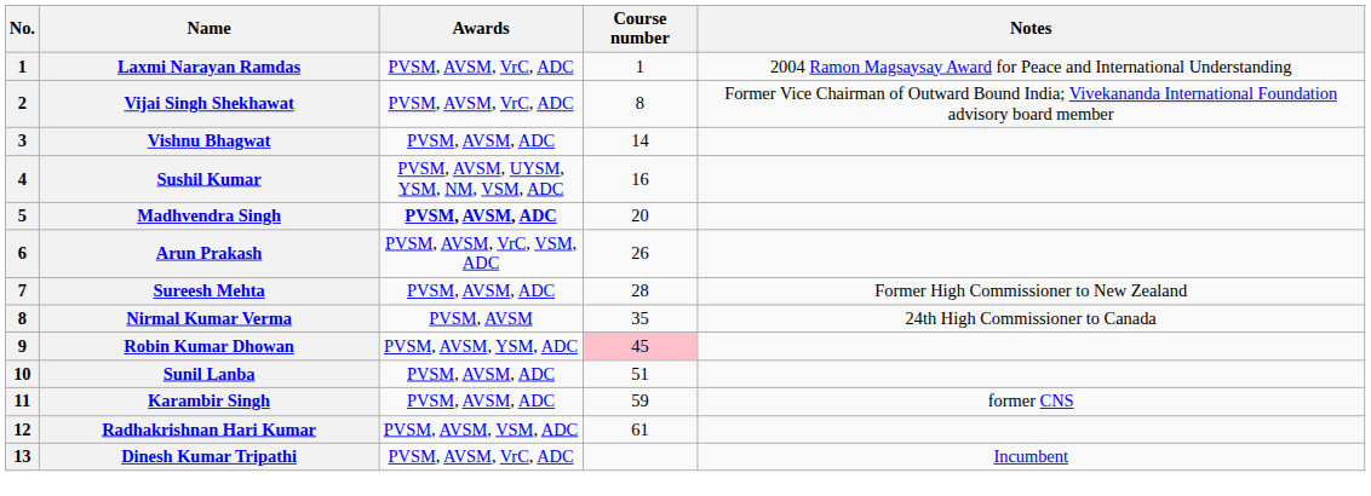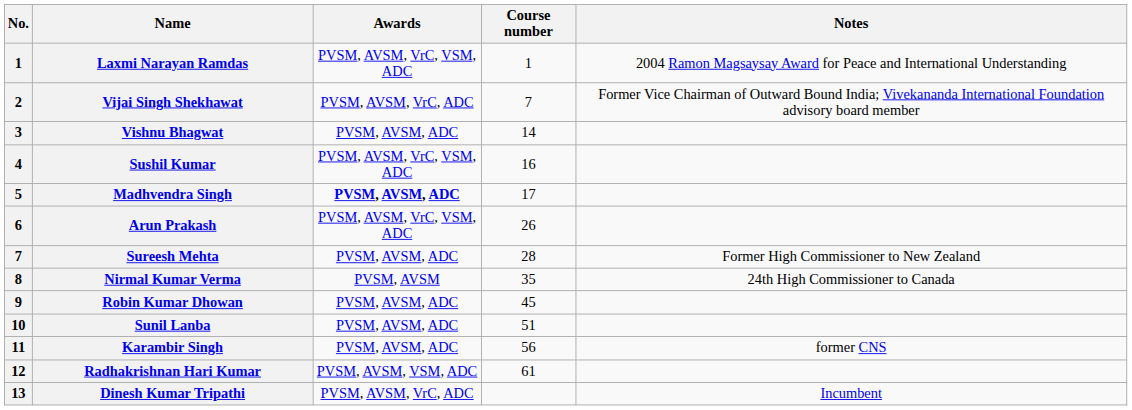 <table class="wikitable sortable" style="text-align: center;">
 <tr>
 <th scope=col>No.</th>
 <th scope=col style="width:25%;">Name</th>
 <th class="unsortable" scope=col style="width:15%;">Awards</th>
 <th scope=col>Course number</th>
 <th class="unsortable"  scope=col>Notes</th>
 </tr>
 <tr>
 <th>1</th>
 <th scope="row"><a href='#'>Laxmi Narayan Ramdas</a></th>
-<td><a href='#'>PVSM</a>, <a href='#'>AVSM</a>, <a href='#'>VrC</a>, <a href='#'>ADC</a></td>
+<td><a href='#'>PVSM</a>, <a href='#'>AVSM</a>, <a href='#'>VrC</a>, <a href='#'>VSM</a>, <a href='#'>ADC</a></td>
 <td>1</td>
 <td>2004 <a href='#'>Ramon Magsaysay Award</a> for Peace and International Understanding</td>
 </tr>
 <tr>
 <th>2</th>
 <th scope="row"><a href='#'>Vijai Singh Shekhawat</a></th>
 <td><a href='#'>PVSM</a>, <a href='#'>AVSM</a>, <a href='#'>VrC</a>, <a href='#'>ADC</a></td>
-<td>8</td>
+<td>7</td>
 <td>Former Vice Chairman of Outward Bound India; <a href='#'>Vivekananda International Foundation</a> advisory board member</td>
 </tr>
 <tr>
 <th>3</th>
 <th scope="row"><a href='#'>Vishnu Bhagwat</a></th>
 <td><a href='#'>PVSM</a>, <a href='#'>AVSM</a>, <a href='#'>ADC</a></td>
 <td>14</td>
 <td></td>
 </tr>
 <tr>
 <th>4</th>
 <th scope="row"><a href='#'>Sushil Kumar</a></th>
-<td><a href='#'>PVSM</a>, <a href='#'>AVSM</a>, <a href='#'>UYSM</a>, <a href='#'>YSM</a>, <a href='#'>NM</a>, <a href='#'>VSM</a>, <a href='#'>ADC</a></td>
+<td><a href='#'>PVSM</a>, <a href='#'>AVSM</a>, <a href='#'>VrC</a>, <a href='#'>VSM</a>, <a href='#'>ADC</a></td>
 <td>16</td>
 <td></td>
 </tr>
 <tr>
 <th>5</th>
 <th scope="row"><a href='#'>Madhvendra Singh</a></th>
 <td><strong><a href='#'>PVSM</a>, <a href='#'>AVSM</a>, <a href='#'>ADC</a></strong></td>
-<td>20</td>
+<td>17</td>
 <td></td>
 </tr>
 <tr>
 <th>6</th>
 <th><a href='#'>Arun Prakash</a></th>
 <td><a href='#'>PVSM</a>, <a href='#'>AVSM</a>, <a href='#'>VrC</a>, <a href='#'>VSM</a>, <a href='#'>ADC</a></td>
 <td>26</td>
 <td></td>
 </tr>
 <tr>
 <th>7</th>
 <th scope="row"><a href='#'>Sureesh Mehta</a></th>
 <td><a href='#'>PVSM</a>, <a href='#'>AVSM</a>, <a href='#'>ADC</a></td>
 <td>28</td>
 <td>Former High Commissioner to New Zealand</td>
 </tr>
 <tr>
 <th>8</th>
 <th scope="row"><a href='#'>Nirmal Kumar Verma</a></th>
 <td><a href='#'>PVSM</a>, <a href='#'>AVSM</a></td>
 <td>35</td>
 <td>24th High Commissioner to Canada</td>
 </tr>
 <tr>
 <th>9</th>
 <th scope="row"><a href='#'>Robin Kumar Dhowan</a></th>
-<td><a href='#'>PVSM</a>, <a href='#'>AVSM</a>, <a href='#'>YSM</a>, <a href='#'>ADC</a></td>
-<td style="background: pink;">45</td>
+<td><a href='#'>PVSM</a>, <a href='#'>AVSM</a>, <a href='#'>ADC</a></td>
+<td>45</td>
 <td></td>
 </tr>
 <tr>
 <th>10</th>
 <th scope="row"><a href='#'>Sunil Lanba</a></th>
 <td><a href='#'>PVSM</a>, <a href='#'>AVSM</a>, <a href='#'>ADC</a></td>
 <td>51</td>
 <td></td>
 </tr>
 <tr>
 <th>11</th>
 <th><a href='#'>Karambir Singh</a></th>
 <td><a href='#'>PVSM</a>, <a href='#'>AVSM</a>, <a href='#'>ADC</a></td>
-<td>59</td>
+<td>56</td>
 <td>former <a href='#'>CNS</a></td>
 </tr>
 <tr>
 <th>12</th>
 <th><strong><a href='#'>Radhakrishnan Hari Kumar</a></strong></th>
 <td><a href='#'>PVSM</a>, <a href='#'>AVSM</a>, <a href='#'>VSM</a>, <a href='#'>ADC</a></td>
 <td>61</td>
 <td></td>
 </tr>
 <tr>
 <th>13</th>
 <th><a href='#'>Dinesh Kumar Tripathi</a></th>
 <td><a href='#'>PVSM</a>, <a href='#'>AVSM</a>, <a href='#'>VrC</a>, <a href='#'>ADC</a></td>
 <td></td>
 <td><a href='#'>Incumbent</a></td>
 </tr>
 </table>
